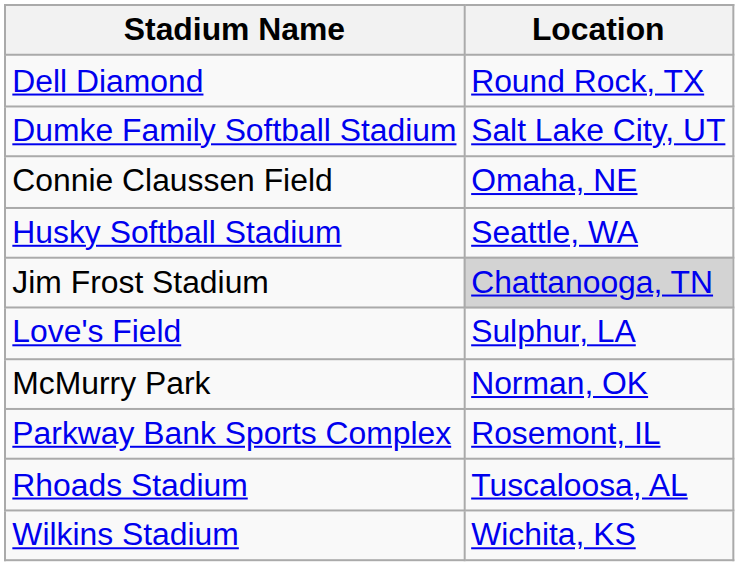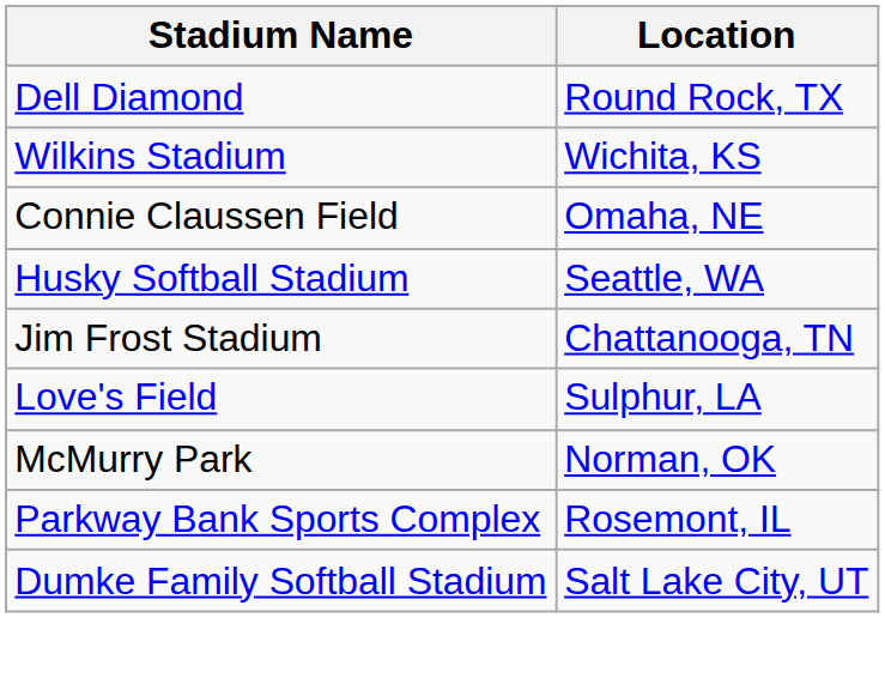 <table class="wikitable plainrowheaders">
 <tr>
 <th scope="col">Stadium Name</th>
 <th scope="col">Location</th>
 </tr>
 <tr>
 <td><a href='#'>Dell Diamond</a></td>
 <td><a href='#'>Round Rock, TX</a></td>
 </tr>
 <tr>
-<td><a href='#'>Dumke Family Softball Stadium</a></td>
-<td><a href='#'>Salt Lake City, UT</a></td>
+<td><a href='#'>Wilkins Stadium</a></td>
+<td><a href='#'>Wichita, KS</a></td>
 </tr>
 <tr>
 <td>Connie Claussen Field</td>
 <td><a href='#'>Omaha, NE</a></td>
 </tr>
 <tr>
 <td><a href='#'>Husky Softball Stadium</a></td>
 <td><a href='#'>Seattle, WA</a></td>
 </tr>
 <tr>
 <td>Jim Frost Stadium</td>
-<td style="background: lightgrey;"><a href='#'>Chattanooga, TN</a></td>
+<td><a href='#'>Chattanooga, TN</a></td>
 </tr>
 <tr>
 <td><a href='#'>Love's Field</a></td>
 <td><a href='#'>Sulphur, LA</a></td>
 </tr>
 <tr>
 <td>McMurry Park</td>
 <td><a href='#'>Norman, OK</a></td>
 </tr>
 <tr>
 <td><a href='#'>Parkway Bank Sports Complex</a></td>
 <td><a href='#'>Rosemont, IL</a></td>
 </tr>
 <tr>
-<td><a href='#'>Rhoads Stadium</a></td>
-<td><a href='#'>Tuscaloosa, AL</a></td>
-</tr>
-<tr>
-<td><a href='#'>Wilkins Stadium</a></td>
-<td><a href='#'>Wichita, KS</a></td>
+<td><a href='#'>Dumke Family Softball Stadium</a></td>
+<td><a href='#'>Salt Lake City, UT</a></td>
 </tr>
 </table>
